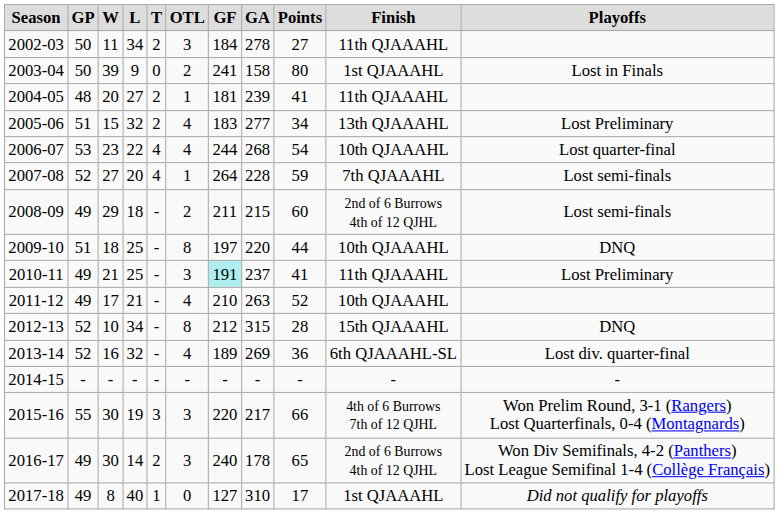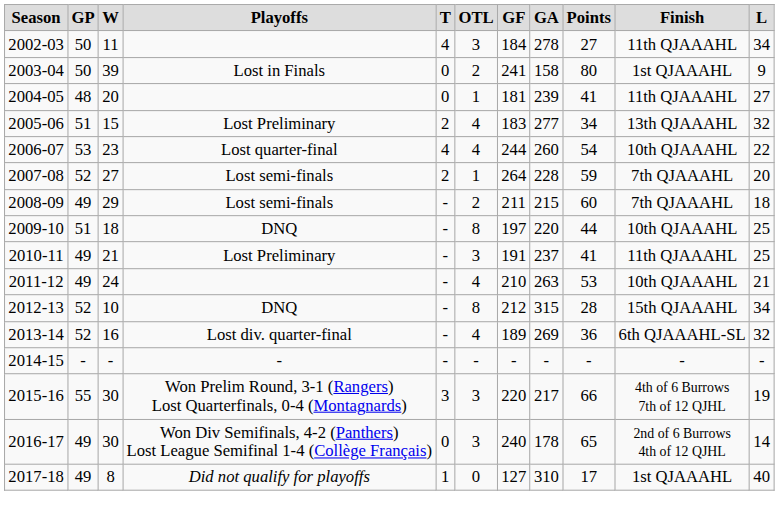 <table class="wikitable">
 <tr align="center"  bgcolor="#dddddd">
 <td><strong>Season</strong></td>
 <td><strong>GP </strong></td>
 <td><strong> W </strong></td>
-<td><strong> L </strong></td>
+<td><strong>Playoffs</strong></td>
 <td><strong> T </strong></td>
 <td><strong>OTL</strong></td>
 <td><strong>GF </strong></td>
 <td><strong>GA </strong></td>
 <td><strong>Points</strong></td>
 <td><strong>Finish</strong></td>
-<td><strong>Playoffs</strong></td>
+<td><strong> L </strong></td>
 </tr>
 <tr align="center">
 <td>2002-03</td>
 <td>50</td>
 <td>11</td>
-<td>34</td>
-<td>2</td>
+<td></td>
+<td>4</td>
 <td>3</td>
 <td>184</td>
 <td>278</td>
 <td>27</td>
 <td>11th QJAAAHL</td>
-<td></td>
+<td>34</td>
 </tr>
 <tr align="center">
 <td>2003-04</td>
 <td>50</td>
 <td>39</td>
-<td>9</td>
+<td>Lost in Finals</td>
 <td>0</td>
 <td>2</td>
 <td>241</td>
 <td>158</td>
 <td>80</td>
 <td>1st QJAAAHL</td>
-<td>Lost in Finals</td>
+<td>9</td>
 </tr>
 <tr align="center">
 <td>2004-05</td>
 <td>48</td>
 <td>20</td>
-<td>27</td>
-<td>2</td>
+<td></td>
+<td>0</td>
 <td>1</td>
 <td>181</td>
 <td>239</td>
 <td>41</td>
 <td>11th QJAAAHL</td>
-<td></td>
+<td>27</td>
 </tr>
 <tr align="center">
 <td>2005-06</td>
 <td>51</td>
 <td>15</td>
-<td>32</td>
+<td>Lost Preliminary</td>
 <td>2</td>
 <td>4</td>
 <td>183</td>
 <td>277</td>
 <td>34</td>
 <td>13th QJAAAHL</td>
-<td>Lost Preliminary</td>
+<td>32</td>
 </tr>
 <tr align="center">
 <td>2006-07</td>
 <td>53</td>
 <td>23</td>
-<td>22</td>
+<td>Lost quarter-final</td>
 <td>4</td>
 <td>4</td>
 <td>244</td>
-<td>268</td>
+<td>260</td>
 <td>54</td>
 <td>10th QJAAAHL</td>
-<td>Lost quarter-final</td>
+<td>22</td>
 </tr>
 <tr align="center">
 <td>2007-08</td>
 <td>52</td>
 <td>27</td>
-<td>20</td>
-<td>4</td>
+<td>Lost semi-finals</td>
+<td>2</td>
 <td>1</td>
 <td>264</td>
 <td>228</td>
 <td>59</td>
 <td>7th QJAAAHL</td>
-<td>Lost semi-finals</td>
+<td>20</td>
 </tr>
 <tr align="center">
 <td>2008-09</td>
 <td>49</td>
 <td>29</td>
-<td>18</td>
+<td>Lost semi-finals</td>
 <td>-</td>
 <td>2</td>
 <td>211</td>
 <td>215</td>
 <td>60</td>
-<td><small>2nd of 6 Burrows<br>4th of 12 QJHL</small></td>
-<td>Lost semi-finals</td>
+<td>7th QJAAAHL</td>
+<td>18</td>
 </tr>
 <tr align="center">
 <td>2009-10</td>
 <td>51</td>
 <td>18</td>
-<td>25</td>
+<td>DNQ</td>
 <td>-</td>
 <td>8</td>
 <td>197</td>
 <td>220</td>
 <td>44</td>
 <td>10th QJAAAHL</td>
-<td>DNQ</td>
+<td>25</td>
 </tr>
 <tr align="center">
 <td>2010-11</td>
 <td>49</td>
 <td>21</td>
-<td>25</td>
+<td>Lost Preliminary</td>
 <td>-</td>
 <td>3</td>
-<td style="background: paleturquoise;">191</td>
+<td>191</td>
 <td>237</td>
 <td>41</td>
 <td>11th QJAAAHL</td>
-<td>Lost Preliminary</td>
+<td>25</td>
 </tr>
 <tr align="center">
 <td>2011-12</td>
 <td>49</td>
-<td>17</td>
-<td>21</td>
+<td>24</td>
+<td></td>
 <td>-</td>
 <td>4</td>
 <td>210</td>
 <td>263</td>
-<td>52</td>
+<td>53</td>
 <td>10th QJAAAHL</td>
-<td></td>
+<td>21</td>
 </tr>
 <tr align="center">
 <td>2012-13</td>
 <td>52</td>
 <td>10</td>
-<td>34</td>
+<td>DNQ</td>
 <td>-</td>
 <td>8</td>
 <td>212</td>
 <td>315</td>
 <td>28</td>
 <td>15th QJAAAHL</td>
-<td>DNQ</td>
+<td>34</td>
 </tr>
 <tr align="center">
 <td>2013-14</td>
 <td>52</td>
 <td>16</td>
-<td>32</td>
+<td>Lost div. quarter-final</td>
 <td>-</td>
 <td>4</td>
 <td>189</td>
 <td>269</td>
 <td>36</td>
 <td>6th QJAAAHL-SL</td>
-<td>Lost div. quarter-final</td>
+<td>32</td>
 </tr>
 <tr align="center">
 <td>2014-15</td>
 <td>-</td>
 <td>-</td>
 <td>-</td>
 <td>-</td>
 <td>-</td>
 <td>-</td>
 <td>-</td>
 <td>-</td>
 <td>-</td>
 <td>-</td>
 </tr>
 <tr align="center">
 <td>2015-16</td>
 <td>55</td>
 <td>30</td>
-<td>19</td>
+<td>Won Prelim Round, 3-1 (<a href='#'>Rangers</a>)<br>Lost  Quarterfinals, 0-4 (<a href='#'>Montagnards</a>)</td>
 <td>3</td>
 <td>3</td>
 <td>220</td>
 <td>217</td>
 <td>66</td>
 <td><small>4th of 6 Burrows<br>7th of 12 QJHL</small></td>
-<td>Won Prelim Round, 3-1 (<a href='#'>Rangers</a>)<br>Lost  Quarterfinals, 0-4 (<a href='#'>Montagnards</a>)</td>
+<td>19</td>
 </tr>
 <tr align="center">
 <td>2016-17</td>
 <td>49</td>
 <td>30</td>
-<td>14</td>
-<td>2</td>
+<td>Won Div Semifinals, 4-2 (<a href='#'>Panthers</a>)<br>Lost League Semifinal 1-4 (<a href='#'>Collège Français</a>)</td>
+<td>0</td>
 <td>3</td>
 <td>240</td>
 <td>178</td>
 <td>65</td>
 <td><small>2nd of 6 Burrows<br>4th of 12 QJHL</small></td>
-<td>Won Div Semifinals, 4-2 (<a href='#'>Panthers</a>)<br>Lost League Semifinal 1-4 (<a href='#'>Collège Français</a>)</td>
+<td>14</td>
 </tr>
 <tr align="center">
 <td>2017-18</td>
 <td>49</td>
 <td>8</td>
-<td>40</td>
+<td><em>Did not qualify for playoffs</em></td>
 <td>1</td>
 <td>0</td>
 <td>127</td>
 <td>310</td>
 <td>17</td>
 <td>1st QJAAAHL</td>
-<td><em>Did not qualify for playoffs</em></td>
+<td>40</td>
 </tr>
 </table>
